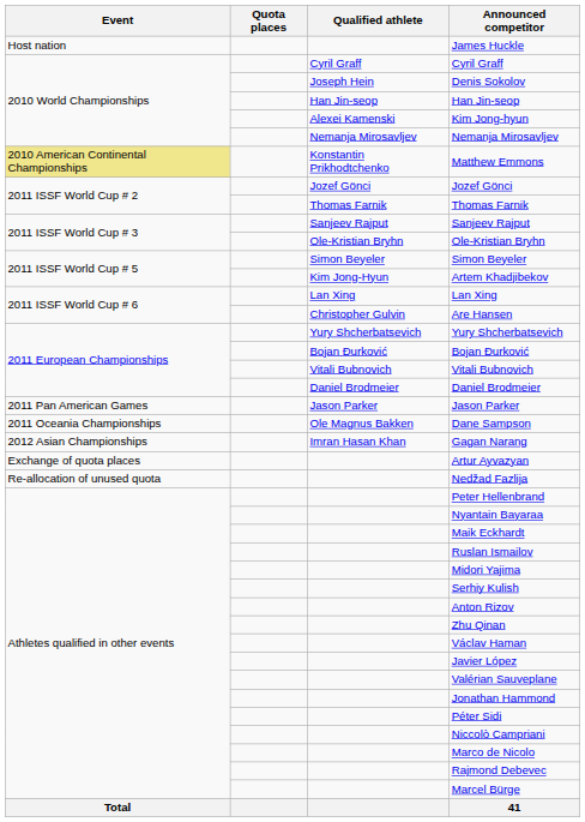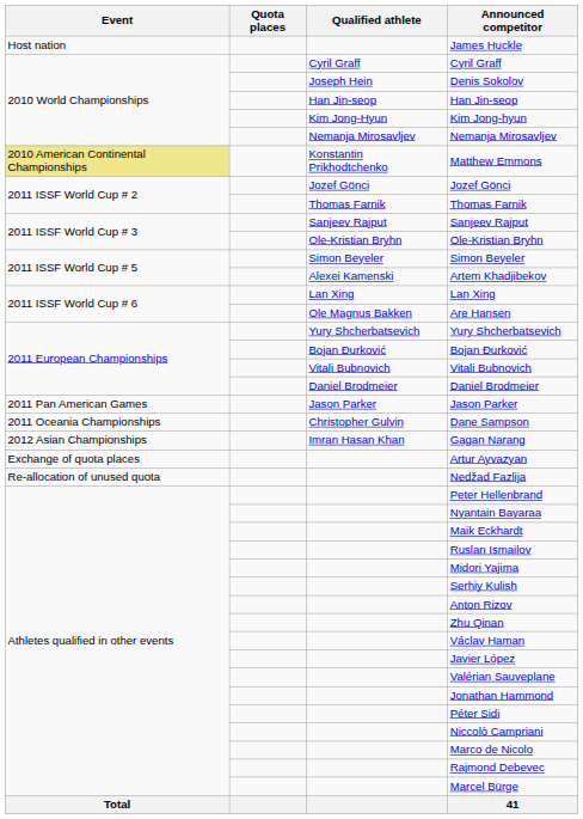 <table class=wikitable style="text-align:left" width=800>
 <tr>
 <th>Event</th>
 <th>Quota places</th>
 <th>Qualified athlete</th>
 <th>Announced competitor</th>
 </tr>
 <tr>
 <td>Host nation</td>
 <td></td>
 <td></td>
 <td><a href='#'>James Huckle</a></td>
 </tr>
 <tr>
 <td rowspan="5">2010 World Championships</td>
 <td></td>
 <td><a href='#'>Cyril Graff</a></td>
 <td><a href='#'>Cyril Graff</a></td>
 </tr>
 <tr>
 <td></td>
 <td><a href='#'>Joseph Hein</a></td>
 <td><a href='#'>Denis Sokolov</a></td>
 </tr>
 <tr>
 <td></td>
 <td><a href='#'>Han Jin-seop</a></td>
 <td><a href='#'>Han Jin-seop</a></td>
 </tr>
 <tr>
 <td></td>
-<td><a href='#'>Alexei Kamenski</a></td>
+<td><a href='#'>Kim Jong-Hyun</a></td>
 <td><a href='#'>Kim Jong-hyun</a></td>
 </tr>
 <tr>
 <td></td>
 <td><a href='#'>Nemanja Mirosavljev</a></td>
 <td><a href='#'>Nemanja Mirosavljev</a></td>
 </tr>
 <tr>
 <td rowspan="1" style="background: khaki;">2010 American Continental Championships</td>
 <td></td>
 <td><a href='#'>Konstantin Prikhodtchenko</a></td>
 <td><a href='#'>Matthew Emmons</a></td>
 </tr>
 <tr>
 <td rowspan="2">2011 ISSF World Cup # 2</td>
 <td></td>
 <td><a href='#'>Jozef Gönci</a></td>
 <td><a href='#'>Jozef Gönci</a></td>
 </tr>
 <tr>
 <td></td>
 <td><a href='#'>Thomas Farnik</a></td>
 <td><a href='#'>Thomas Farnik</a></td>
 </tr>
 <tr>
 <td rowspan="2">2011 ISSF World Cup # 3</td>
 <td></td>
 <td><a href='#'>Sanjeev Rajput</a></td>
 <td><a href='#'>Sanjeev Rajput</a></td>
 </tr>
 <tr>
 <td></td>
 <td><a href='#'>Ole-Kristian Bryhn</a></td>
 <td><a href='#'>Ole-Kristian Bryhn</a></td>
 </tr>
 <tr>
 <td rowspan="2">2011 ISSF World Cup # 5</td>
 <td></td>
 <td><a href='#'>Simon Beyeler</a></td>
 <td><a href='#'>Simon Beyeler</a></td>
 </tr>
 <tr>
 <td></td>
-<td><a href='#'>Kim Jong-Hyun</a></td>
+<td><a href='#'>Alexei Kamenski</a></td>
 <td><a href='#'>Artem Khadjibekov</a></td>
 </tr>
 <tr>
 <td rowspan="2">2011 ISSF World Cup # 6</td>
 <td></td>
 <td><a href='#'>Lan Xing</a></td>
 <td><a href='#'>Lan Xing</a></td>
 </tr>
 <tr>
 <td></td>
-<td><a href='#'>Christopher Gulvin</a></td>
+<td><a href='#'>Ole Magnus Bakken</a></td>
 <td><a href='#'>Are Hansen</a></td>
 </tr>
 <tr>
 <td rowspan="4"><a href='#'>2011 European Championships</a></td>
 <td></td>
 <td><a href='#'>Yury Shcherbatsevich</a></td>
 <td><a href='#'>Yury Shcherbatsevich</a></td>
 </tr>
 <tr>
 <td></td>
 <td><a href='#'>Bojan Đurković</a></td>
 <td><a href='#'>Bojan Đurković</a></td>
 </tr>
 <tr>
 <td></td>
 <td><a href='#'>Vitali Bubnovich</a></td>
 <td><a href='#'>Vitali Bubnovich</a></td>
 </tr>
 <tr>
 <td></td>
 <td><a href='#'>Daniel Brodmeier</a></td>
 <td><a href='#'>Daniel Brodmeier</a></td>
 </tr>
 <tr>
 <td rowspan="1">2011 Pan American Games</td>
 <td></td>
 <td><a href='#'>Jason Parker</a></td>
 <td><a href='#'>Jason Parker</a></td>
 </tr>
 <tr>
 <td rowspan="1">2011 Oceania Championships</td>
 <td></td>
-<td><a href='#'>Ole Magnus Bakken</a></td>
+<td><a href='#'>Christopher Gulvin</a></td>
 <td><a href='#'>Dane Sampson</a></td>
 </tr>
 <tr>
 <td rowspan="1">2012 Asian Championships</td>
 <td></td>
 <td><a href='#'>Imran Hasan Khan</a></td>
 <td><a href='#'>Gagan Narang</a></td>
 </tr>
 <tr>
 <td rowspan="1">Exchange of quota places</td>
 <td></td>
 <td></td>
 <td><a href='#'>Artur Ayvazyan</a></td>
 </tr>
 <tr>
 <td rowspan="1">Re-allocation of unused quota</td>
 <td></td>
 <td></td>
 <td><a href='#'>Nedžad Fazlija</a></td>
 </tr>
 <tr>
 <td rowspan="17">Athletes qualified in other events</td>
 <td></td>
 <td></td>
 <td><a href='#'>Peter Hellenbrand</a></td>
 </tr>
 <tr>
 <td></td>
 <td></td>
 <td><a href='#'>Nyantain Bayaraa</a></td>
 </tr>
 <tr>
 <td></td>
 <td></td>
 <td><a href='#'>Maik Eckhardt</a></td>
 </tr>
 <tr>
 <td></td>
 <td></td>
 <td><a href='#'>Ruslan Ismailov</a></td>
 </tr>
 <tr>
 <td></td>
 <td></td>
 <td><a href='#'>Midori Yajima</a></td>
 </tr>
 <tr>
 <td></td>
 <td></td>
 <td><a href='#'>Serhiy Kulish</a></td>
 </tr>
 <tr>
 <td></td>
 <td></td>
 <td><a href='#'>Anton Rizov</a></td>
 </tr>
 <tr>
 <td></td>
 <td></td>
 <td><a href='#'>Zhu Qinan</a></td>
 </tr>
 <tr>
 <td></td>
 <td></td>
 <td><a href='#'>Václav Haman</a></td>
 </tr>
 <tr>
 <td></td>
 <td></td>
 <td><a href='#'>Javier López</a></td>
 </tr>
 <tr>
 <td></td>
 <td></td>
 <td><a href='#'>Valérian Sauveplane</a></td>
 </tr>
 <tr>
 <td></td>
 <td></td>
 <td><a href='#'>Jonathan Hammond</a></td>
 </tr>
 <tr>
 <td></td>
 <td></td>
 <td><a href='#'>Péter Sidi</a></td>
 </tr>
 <tr>
 <td></td>
 <td></td>
 <td><a href='#'>Niccolò Campriani</a></td>
 </tr>
 <tr>
 <td></td>
 <td></td>
 <td><a href='#'>Marco de Nicolo</a></td>
 </tr>
 <tr>
 <td></td>
 <td></td>
 <td><a href='#'>Rajmond Debevec</a></td>
 </tr>
 <tr>
 <td></td>
 <td></td>
 <td><a href='#'>Marcel Bürge</a></td>
 </tr>
 <tr>
 <th>Total</th>
 <th></th>
 <th></th>
 <th>41</th>
 </tr>
 </table>
